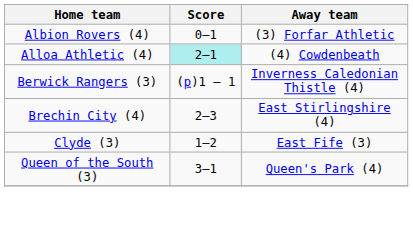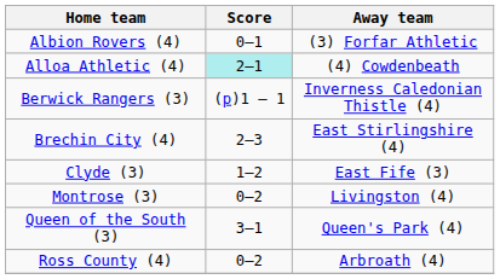 <table class="wikitable" style="text-align: center">
 <tr>
 <th width=170>Home team</th>
 <th width=70>Score</th>
 <th width=170>Away team</th>
 </tr>
 <tr>
 <td><a href='#'>Albion Rovers</a> (4)</td>
 <td>0–1</td>
 <td>(3) <a href='#'>Forfar Athletic</a></td>
 </tr>
 <tr>
 <td><a href='#'>Alloa Athletic</a> (4)</td>
 <td style="background: paleturquoise;">2–1</td>
 <td>(4) <a href='#'>Cowdenbeath</a></td>
 </tr>
 <tr>
 <td><a href='#'>Berwick Rangers</a> (3)</td>
 <td>(<a href='#'>p</a>)1 – 1</td>
 <td><a href='#'>Inverness Caledonian Thistle</a> (4)</td>
 </tr>
 <tr>
 <td><a href='#'>Brechin City</a> (4)</td>
 <td>2–3</td>
 <td><a href='#'>East Stirlingshire</a> (4)</td>
 </tr>
 <tr>
 <td><a href='#'>Clyde</a> (3)</td>
 <td>1–2</td>
 <td><a href='#'>East Fife</a> (3)</td>
 </tr>
 <tr>
+<td><a href='#'>Montrose</a> (3)</td>
+<td>0–2</td>
+<td><a href='#'>Livingston</a> (4)</td>
+</tr>
+<tr>
 <td><a href='#'>Queen of the South</a> (3)</td>
 <td>3–1</td>
 <td><a href='#'>Queen's Park</a> (4)</td>
 </tr>
 <tr>
+<td><a href='#'>Ross County</a> (4)</td>
+<td>0–2</td>
+<td><a href='#'>Arbroath</a> (4)</td>
+</tr>
+<tr>
 </tr>
 </table>
